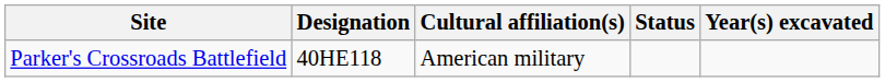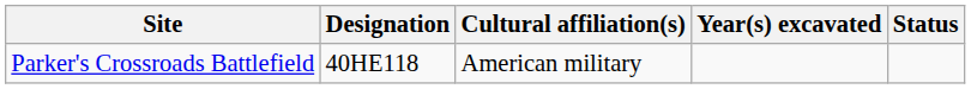 <table class="wikitable">
 <tr>
 <th>Site</th>
 <th>Designation</th>
 <th>Cultural affiliation(s)</th>
+<th>Year(s) excavated</th>
 <th>Status</th>
-<th>Year(s) excavated</th>
 </tr>
 <tr>
 <td><a href='#'>Parker's Crossroads Battlefield</a></td>
 <td>40HE118</td>
 <td>American military</td>
 <td></td>
 <td></td>
 </tr>
 </table>
